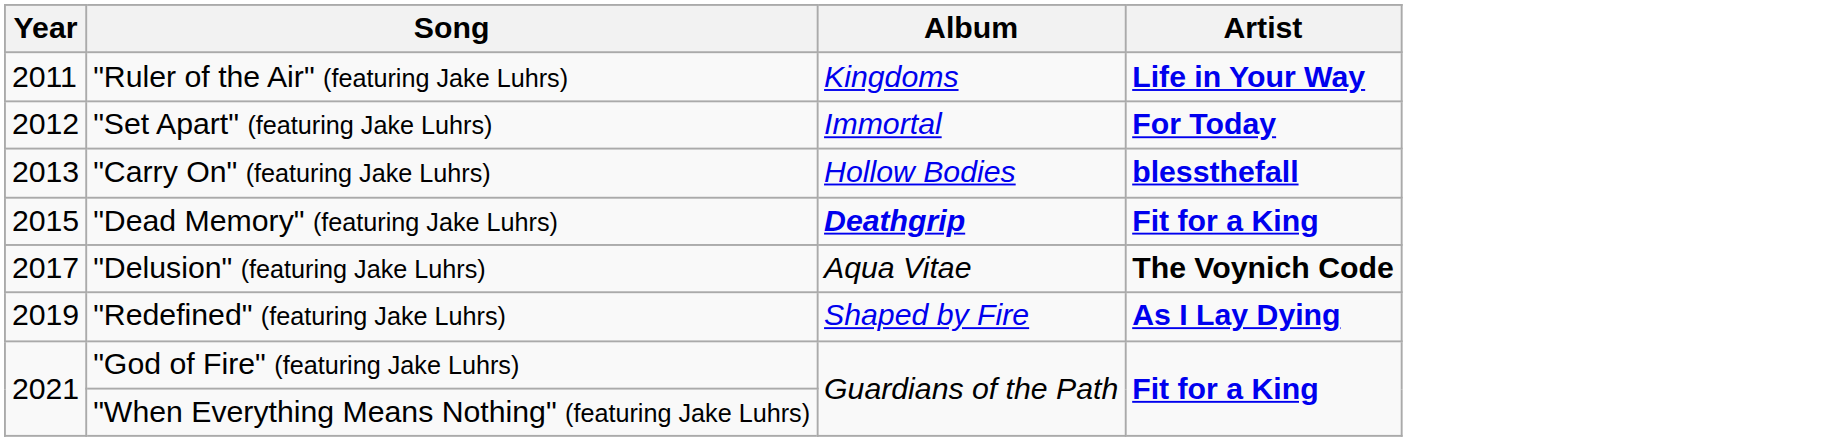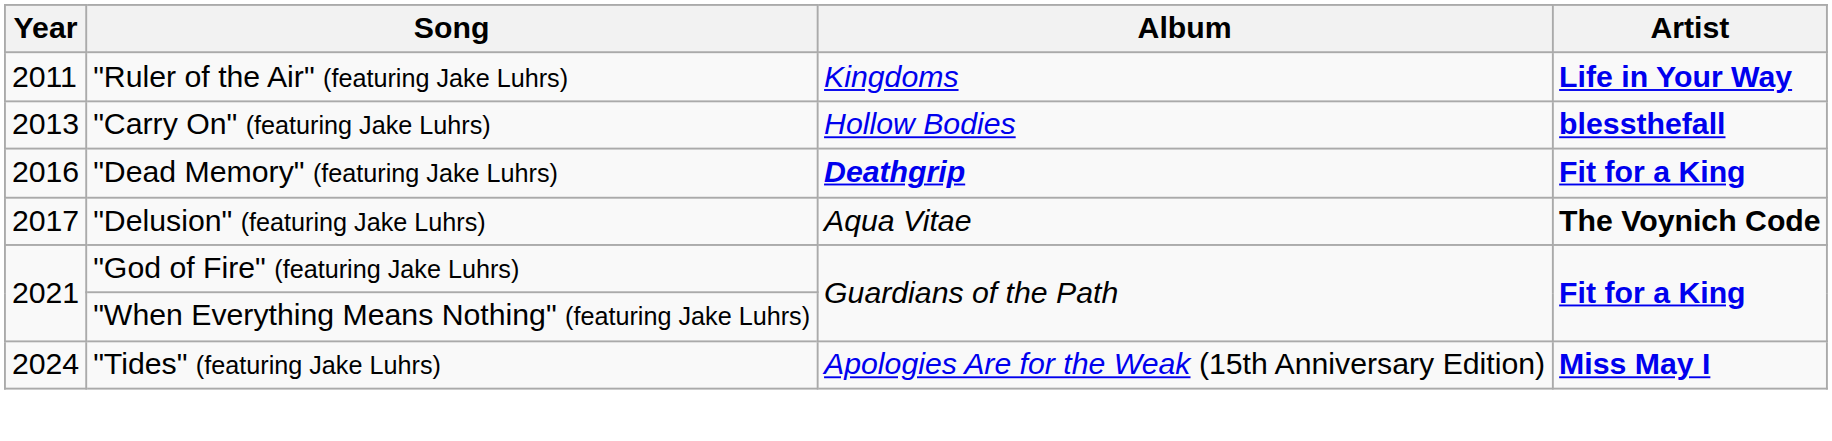 <table class="wikitable">
 <tr>
 <th>Year</th>
 <th>Song</th>
 <th>Album</th>
 <th>Artist</th>
 </tr>
 <tr>
 <td>2011</td>
 <td>"Ruler of the Air" <small>(featuring Jake Luhrs)</small></td>
 <td><em><a href='#'>Kingdoms</a></em></td>
 <td><strong><a href='#'>Life in Your Way</a></strong></td>
 </tr>
 <tr>
-<td>2012</td>
-<td>"Set Apart" <small>(featuring Jake Luhrs)</small></td>
-<td><em><a href='#'>Immortal</a></em></td>
-<td><strong><a href='#'>For Today</a></strong></td>
-</tr>
-<tr>
 <td>2013</td>
 <td>"Carry On" <small>(featuring Jake Luhrs)</small></td>
 <td><em><a href='#'>Hollow Bodies</a></em></td>
 <td><strong><a href='#'>blessthefall</a></strong></td>
 </tr>
 <tr>
-<td>2015</td>
+<td>2016</td>
 <td>"Dead Memory" <small>(featuring Jake Luhrs)</small></td>
 <td><strong><em><a href='#'>Deathgrip</a></em></strong></td>
 <td><strong><a href='#'>Fit for a King</a></strong></td>
 </tr>
 <tr>
 <td>2017</td>
 <td>"Delusion" <small>(featuring Jake Luhrs)</small></td>
 <td><em>Aqua Vitae</em></td>
 <td><strong>The Voynich Code</strong></td>
 </tr>
 <tr>
-<td>2019</td>
-<td>"Redefined" <small>(featuring Jake Luhrs)</small></td>
-<td><em><a href='#'>Shaped by Fire</a></em></td>
-<td><strong><a href='#'>As I Lay Dying</a></strong></td>
-</tr>
-<tr>
 <td rowspan="2">2021</td>
 <td>"God of Fire" <small>(featuring Jake Luhrs)</small></td>
 <td rowspan="2"><em>Guardians of the Path</em></td>
 <td rowspan="2"><strong><a href='#'>Fit for a King</a></strong></td>
 </tr>
 <tr>
 <td>"When Everything Means Nothing" <small>(featuring Jake Luhrs)</small></td>
 </tr>
+<tr>
+<td>2024</td>
+<td>"Tides" <small>(featuring Jake Luhrs)</small></td>
+<td><em><a href='#'>Apologies Are for the Weak</a></em> (15th Anniversary Edition)</td>
+<td><strong><a href='#'>Miss May I</a></strong></td>
+</tr>
 </table>
